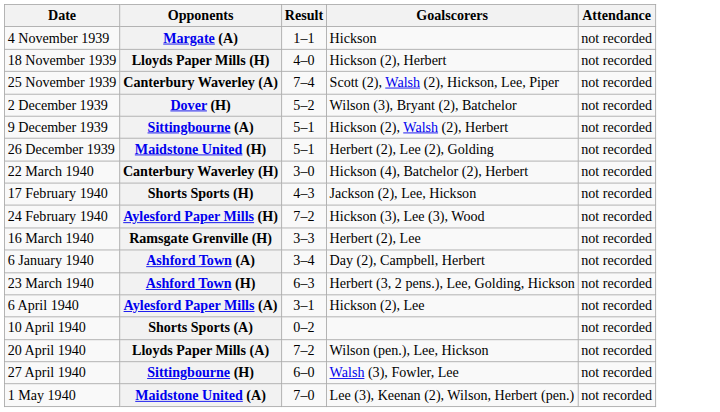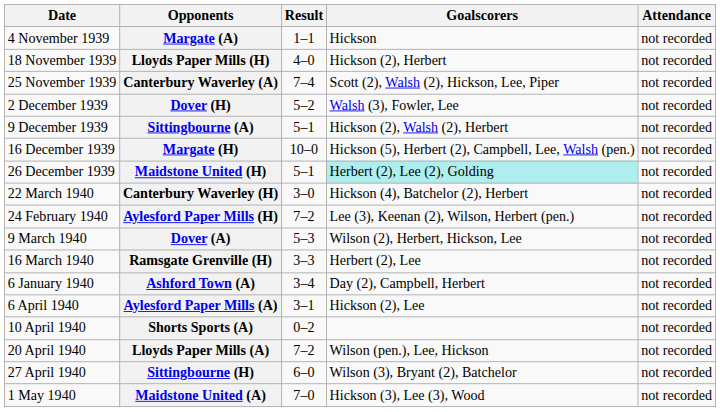 <table class="wikitable plainrowheaders sortable">
 <tr>
 <th scope=col>Date</th>
 <th scope=col>Opponents</th>
 <th scope=col>Result</th>
 <th scope=col class=unsortable>Goalscorers</th>
 <th scope=col>Attendance</th>
 </tr>
 <tr>
 <td>4 November 1939</td>
 <th scope=row><a href='#'>Margate</a> (A)</th>
 <td align=center>1–1</td>
 <td>Hickson</td>
 <td>not recorded</td>
 </tr>
 <tr>
 <td>18 November 1939</td>
 <th scope=row>Lloyds Paper Mills (H)</th>
 <td align=center>4–0</td>
 <td>Hickson (2), Herbert</td>
 <td>not recorded</td>
 </tr>
 <tr>
 <td>25 November 1939</td>
 <th scope=row>Canterbury Waverley (A)</th>
 <td align=center>7–4</td>
 <td>Scott (2), <a href='#'>Walsh</a> (2), Hickson, Lee, Piper</td>
 <td>not recorded</td>
 </tr>
 <tr>
 <td>2 December 1939</td>
 <th scope=row><a href='#'>Dover</a> (H)</th>
 <td align=center>5–2</td>
-<td>Wilson (3), Bryant (2), Batchelor</td>
+<td><a href='#'>Walsh</a> (3), Fowler, Lee</td>
 <td>not recorded</td>
 </tr>
 <tr>
 <td>9 December 1939</td>
 <th scope=row><a href='#'>Sittingbourne</a> (A)</th>
 <td align=center>5–1</td>
 <td>Hickson (2), <a href='#'>Walsh</a> (2), Herbert</td>
 <td>not recorded</td>
 </tr>
 <tr>
+<td>16 December 1939</td>
+<th scope=row><a href='#'>Margate</a> (H)</th>
+<td align=center>10–0</td>
+<td>Hickson (5), Herbert (2), Campbell, Lee, <a href='#'>Walsh</a> (pen.)</td>
+<td>not recorded</td>
+</tr>
+<tr>
 <td>26 December 1939</td>
 <th scope=row><a href='#'>Maidstone United</a> (H)</th>
 <td align=center>5–1</td>
-<td>Herbert (2), Lee (2), Golding</td>
+<td style="background: paleturquoise;">Herbert (2), Lee (2), Golding</td>
 <td>not recorded</td>
 </tr>
 <tr>
 <td>22 March 1940</td>
 <th scope=row>Canterbury Waverley (H)</th>
 <td align=center>3–0</td>
 <td>Hickson (4), Batchelor (2), Herbert</td>
 <td>not recorded</td>
 </tr>
 <tr>
-<td>17 February 1940</td>
-<th scope=row>Shorts Sports (H)</th>
-<td align=center>4–3</td>
-<td>Jackson (2), Lee, Hickson</td>
+<td>24 February 1940</td>
+<th scope=row><a href='#'>Aylesford Paper Mills</a> (H)</th>
+<td align=center>7–2</td>
+<td>Lee (3), Keenan (2), Wilson, Herbert (pen.)</td>
 <td>not recorded</td>
 </tr>
 <tr>
-<td>24 February 1940</td>
-<th scope=row><a href='#'>Aylesford Paper Mills</a> (H)</th>
-<td align=center>7–2</td>
-<td>Hickson (3), Lee (3), Wood</td>
+<td>9 March 1940</td>
+<th scope=row><a href='#'>Dover</a> (A)</th>
+<td align=center>5–3</td>
+<td>Wilson (2), Herbert, Hickson, Lee</td>
 <td>not recorded</td>
 </tr>
 <tr>
 <td>16 March 1940</td>
 <th scope=row>Ramsgate Grenville (H)</th>
 <td align=center>3–3</td>
 <td>Herbert (2), Lee</td>
 <td>not recorded</td>
 </tr>
 <tr>
 <td>6 January 1940</td>
 <th scope=row><a href='#'>Ashford Town</a> (A)</th>
 <td align=center>3–4</td>
 <td>Day (2), Campbell, Herbert</td>
-<td>not recorded</td>
-</tr>
-<tr>
-<td>23 March 1940</td>
-<th scope=row><a href='#'>Ashford Town</a> (H)</th>
-<td align=center>6–3</td>
-<td>Herbert (3, 2 pens.), Lee, Golding, Hickson</td>
 <td>not recorded</td>
 </tr>
 <tr>
 <td>6 April 1940</td>
 <th scope=row><a href='#'>Aylesford Paper Mills</a> (A)</th>
 <td align=center>3–1</td>
 <td>Hickson (2), Lee</td>
 <td>not recorded</td>
 </tr>
 <tr>
 <td>10 April 1940</td>
 <th scope=row>Shorts Sports (A)</th>
 <td align=center>0–2</td>
 <td></td>
 <td>not recorded</td>
 </tr>
 <tr>
 <td>20 April 1940</td>
 <th scope=row>Lloyds Paper Mills (A)</th>
 <td align=center>7–2</td>
 <td>Wilson (pen.), Lee, Hickson</td>
 <td>not recorded</td>
 </tr>
 <tr>
 <td>27 April 1940</td>
 <th scope=row><a href='#'>Sittingbourne</a> (H)</th>
 <td align=center>6–0</td>
-<td><a href='#'>Walsh</a> (3), Fowler, Lee</td>
+<td>Wilson (3), Bryant (2), Batchelor</td>
 <td>not recorded</td>
 </tr>
 <tr>
 <td>1 May 1940</td>
 <th scope=row><a href='#'>Maidstone United</a> (A)</th>
 <td align=center>7–0</td>
-<td>Lee (3), Keenan (2), Wilson, Herbert (pen.)</td>
+<td>Hickson (3), Lee (3), Wood</td>
 <td>not recorded</td>
 </tr>
 </table>
